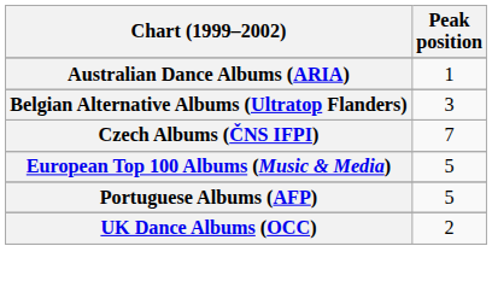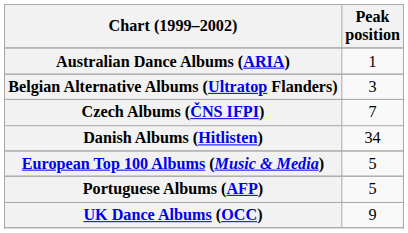 <table class="wikitable sortable plainrowheaders" style="text-align:center;">
 <tr>
 <th scope="col">Chart (1999–2002)</th>
 <th scope="col">Peak<br>position</th>
 </tr>
 <tr>
 </tr>
 <tr>
 <th scope="row">Australian Dance Albums (<a href='#'>ARIA</a>)</th>
 <td>1</td>
 </tr>
 <tr>
 </tr>
 <tr>
 </tr>
 <tr>
 <th scope="row">Belgian Alternative Albums (<a href='#'>Ultratop</a> Flanders)</th>
 <td>3</td>
 </tr>
 <tr>
 </tr>
 <tr>
 </tr>
 <tr>
 <th scope="row">Czech Albums (<a href='#'>ČNS IFPI</a>)</th>
 <td>7</td>
+</tr>
+<tr>
+<th scope="row">Danish Albums (<a href='#'>Hitlisten</a>)</th>
+<td>34</td>
 </tr>
 <tr>
 </tr>
 <tr>
 <th scope="row"><a href='#'>European Top 100 Albums</a> (<em><a href='#'>Music & Media</a></em>)</th>
 <td>5</td>
 </tr>
 <tr>
 </tr>
 <tr>
 </tr>
 <tr>
 </tr>
 <tr>
 </tr>
 <tr>
 </tr>
 <tr>
 </tr>
 <tr>
 </tr>
 <tr>
 <th scope="row">Portuguese Albums (<a href='#'>AFP</a>)</th>
 <td>5</td>
 </tr>
 <tr>
 </tr>
 <tr>
 </tr>
 <tr>
 </tr>
 <tr>
 </tr>
 <tr>
 <th scope="row"><a href='#'>UK Dance Albums</a> (<a href='#'>OCC</a>)</th>
-<td>2</td>
+<td>9</td>
 </tr>
 <tr>
 </tr>
 <tr>
 </tr>
 </table>
